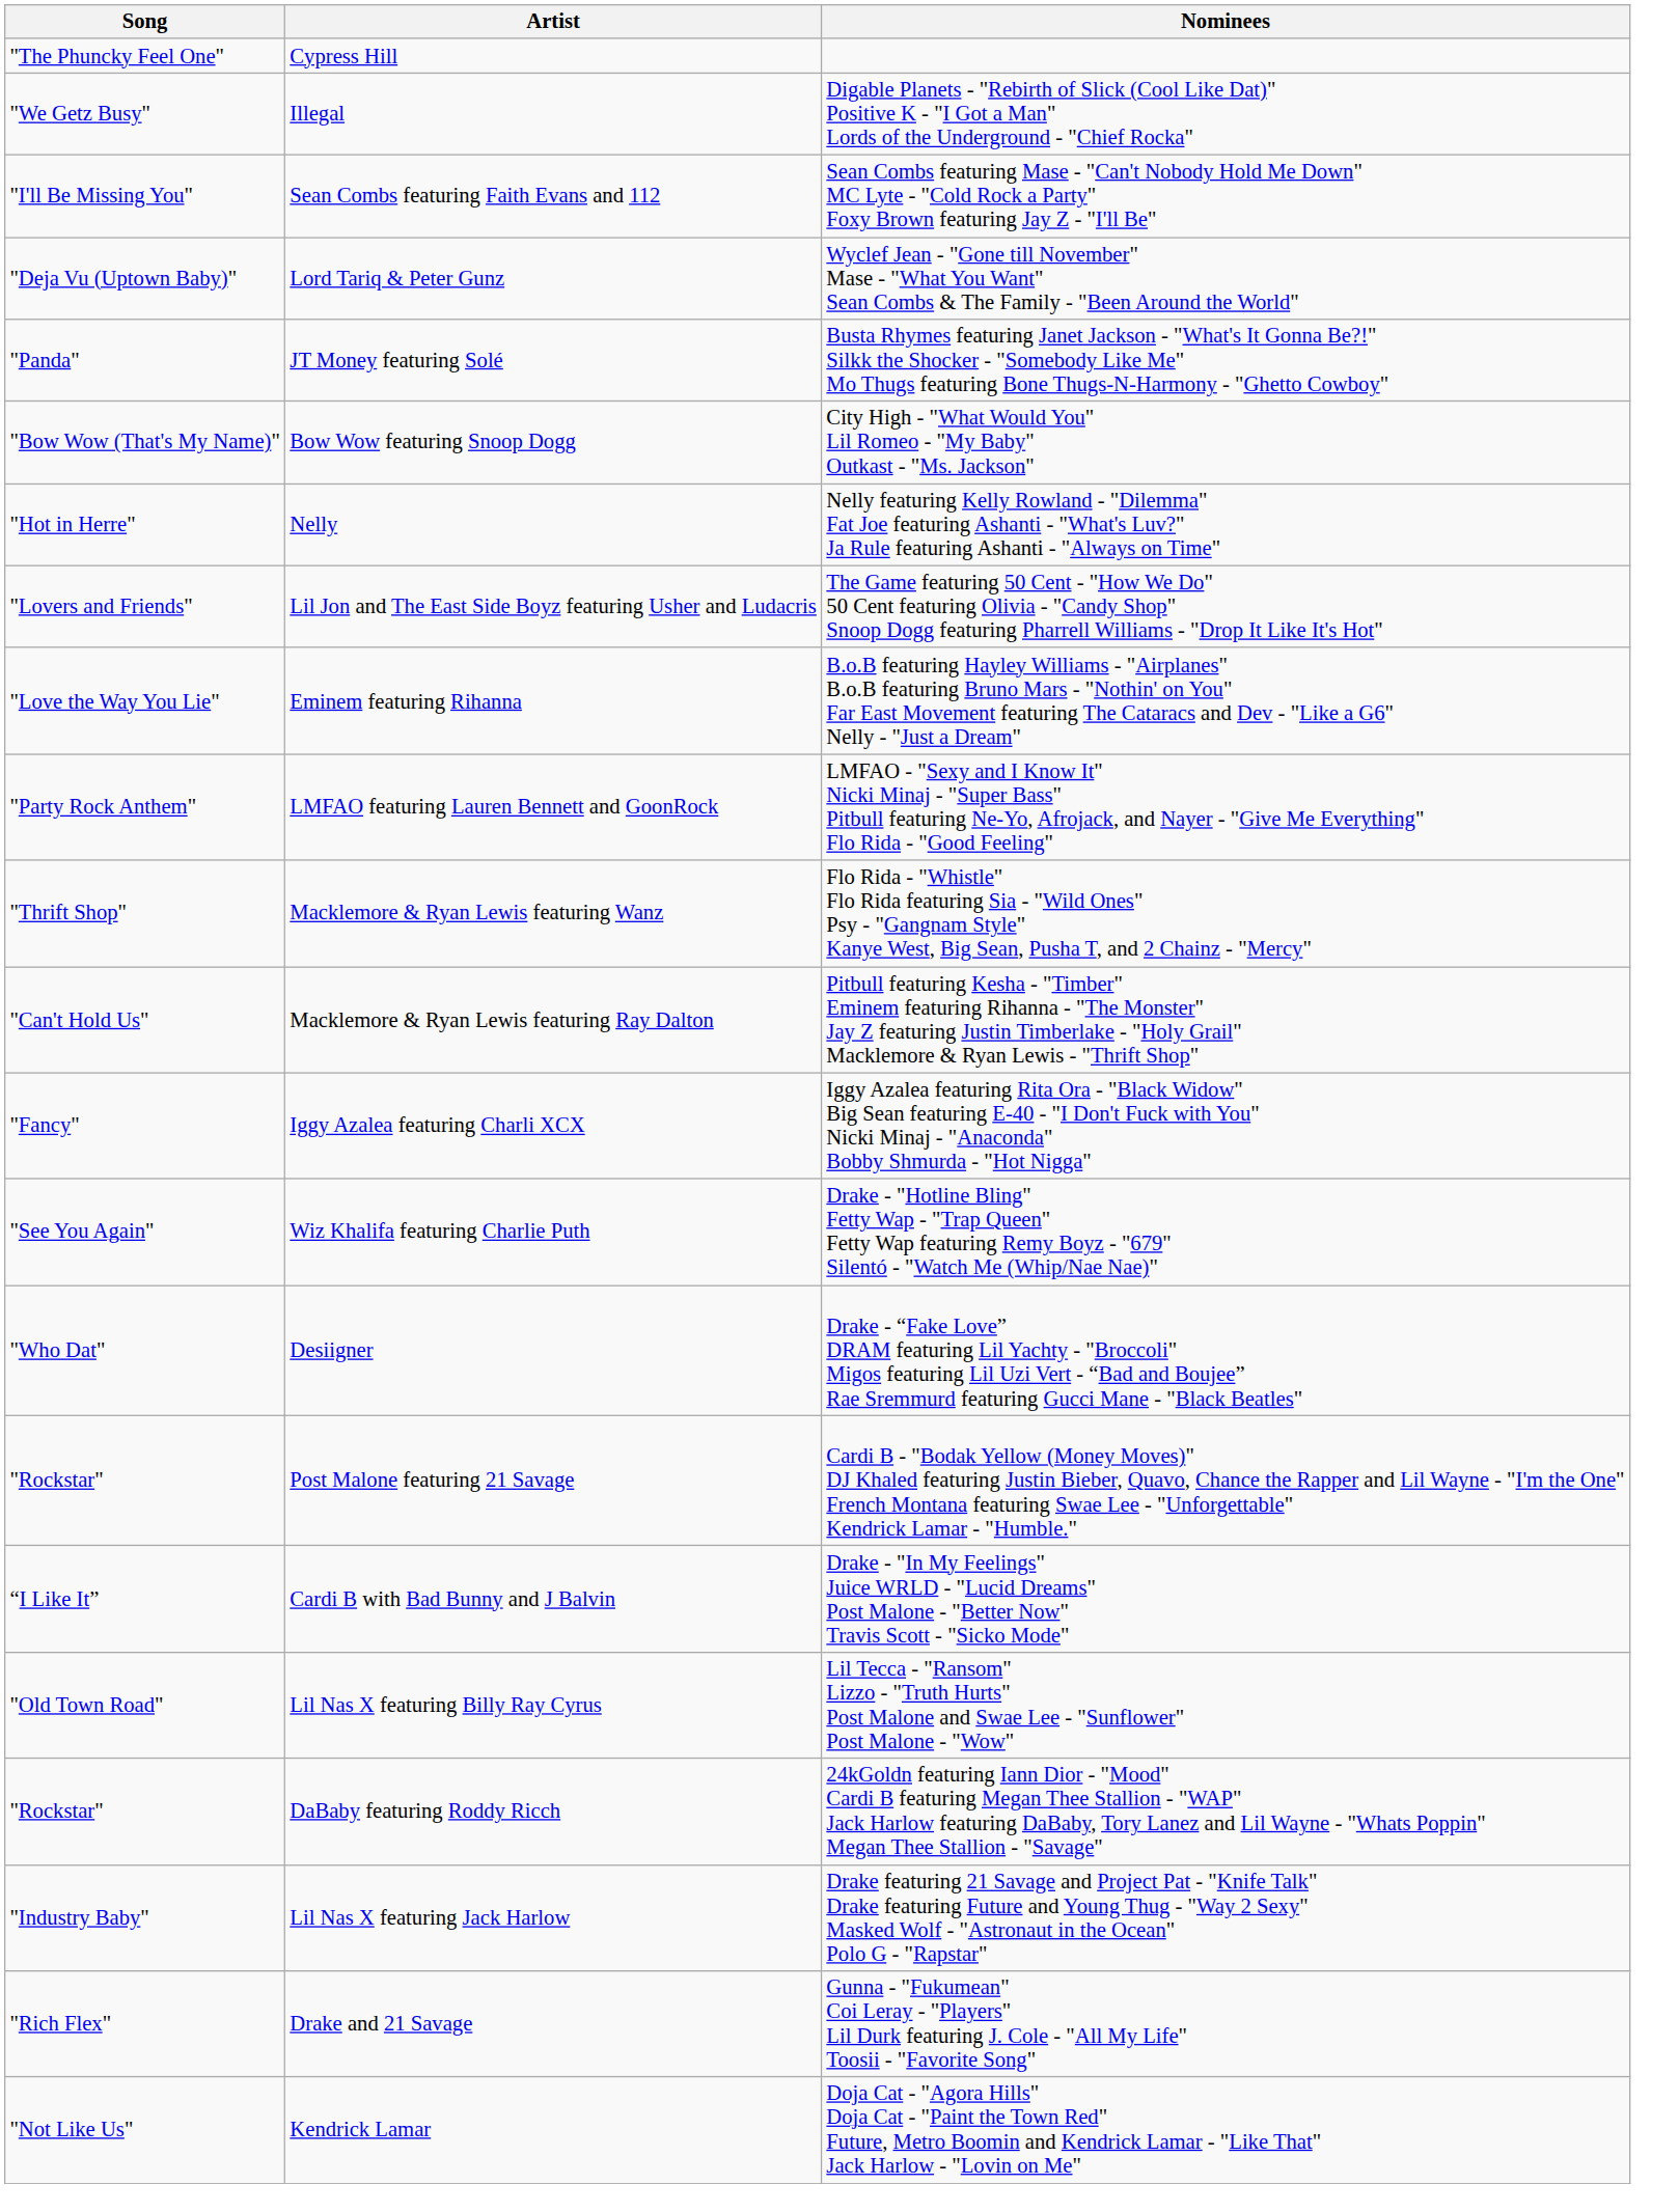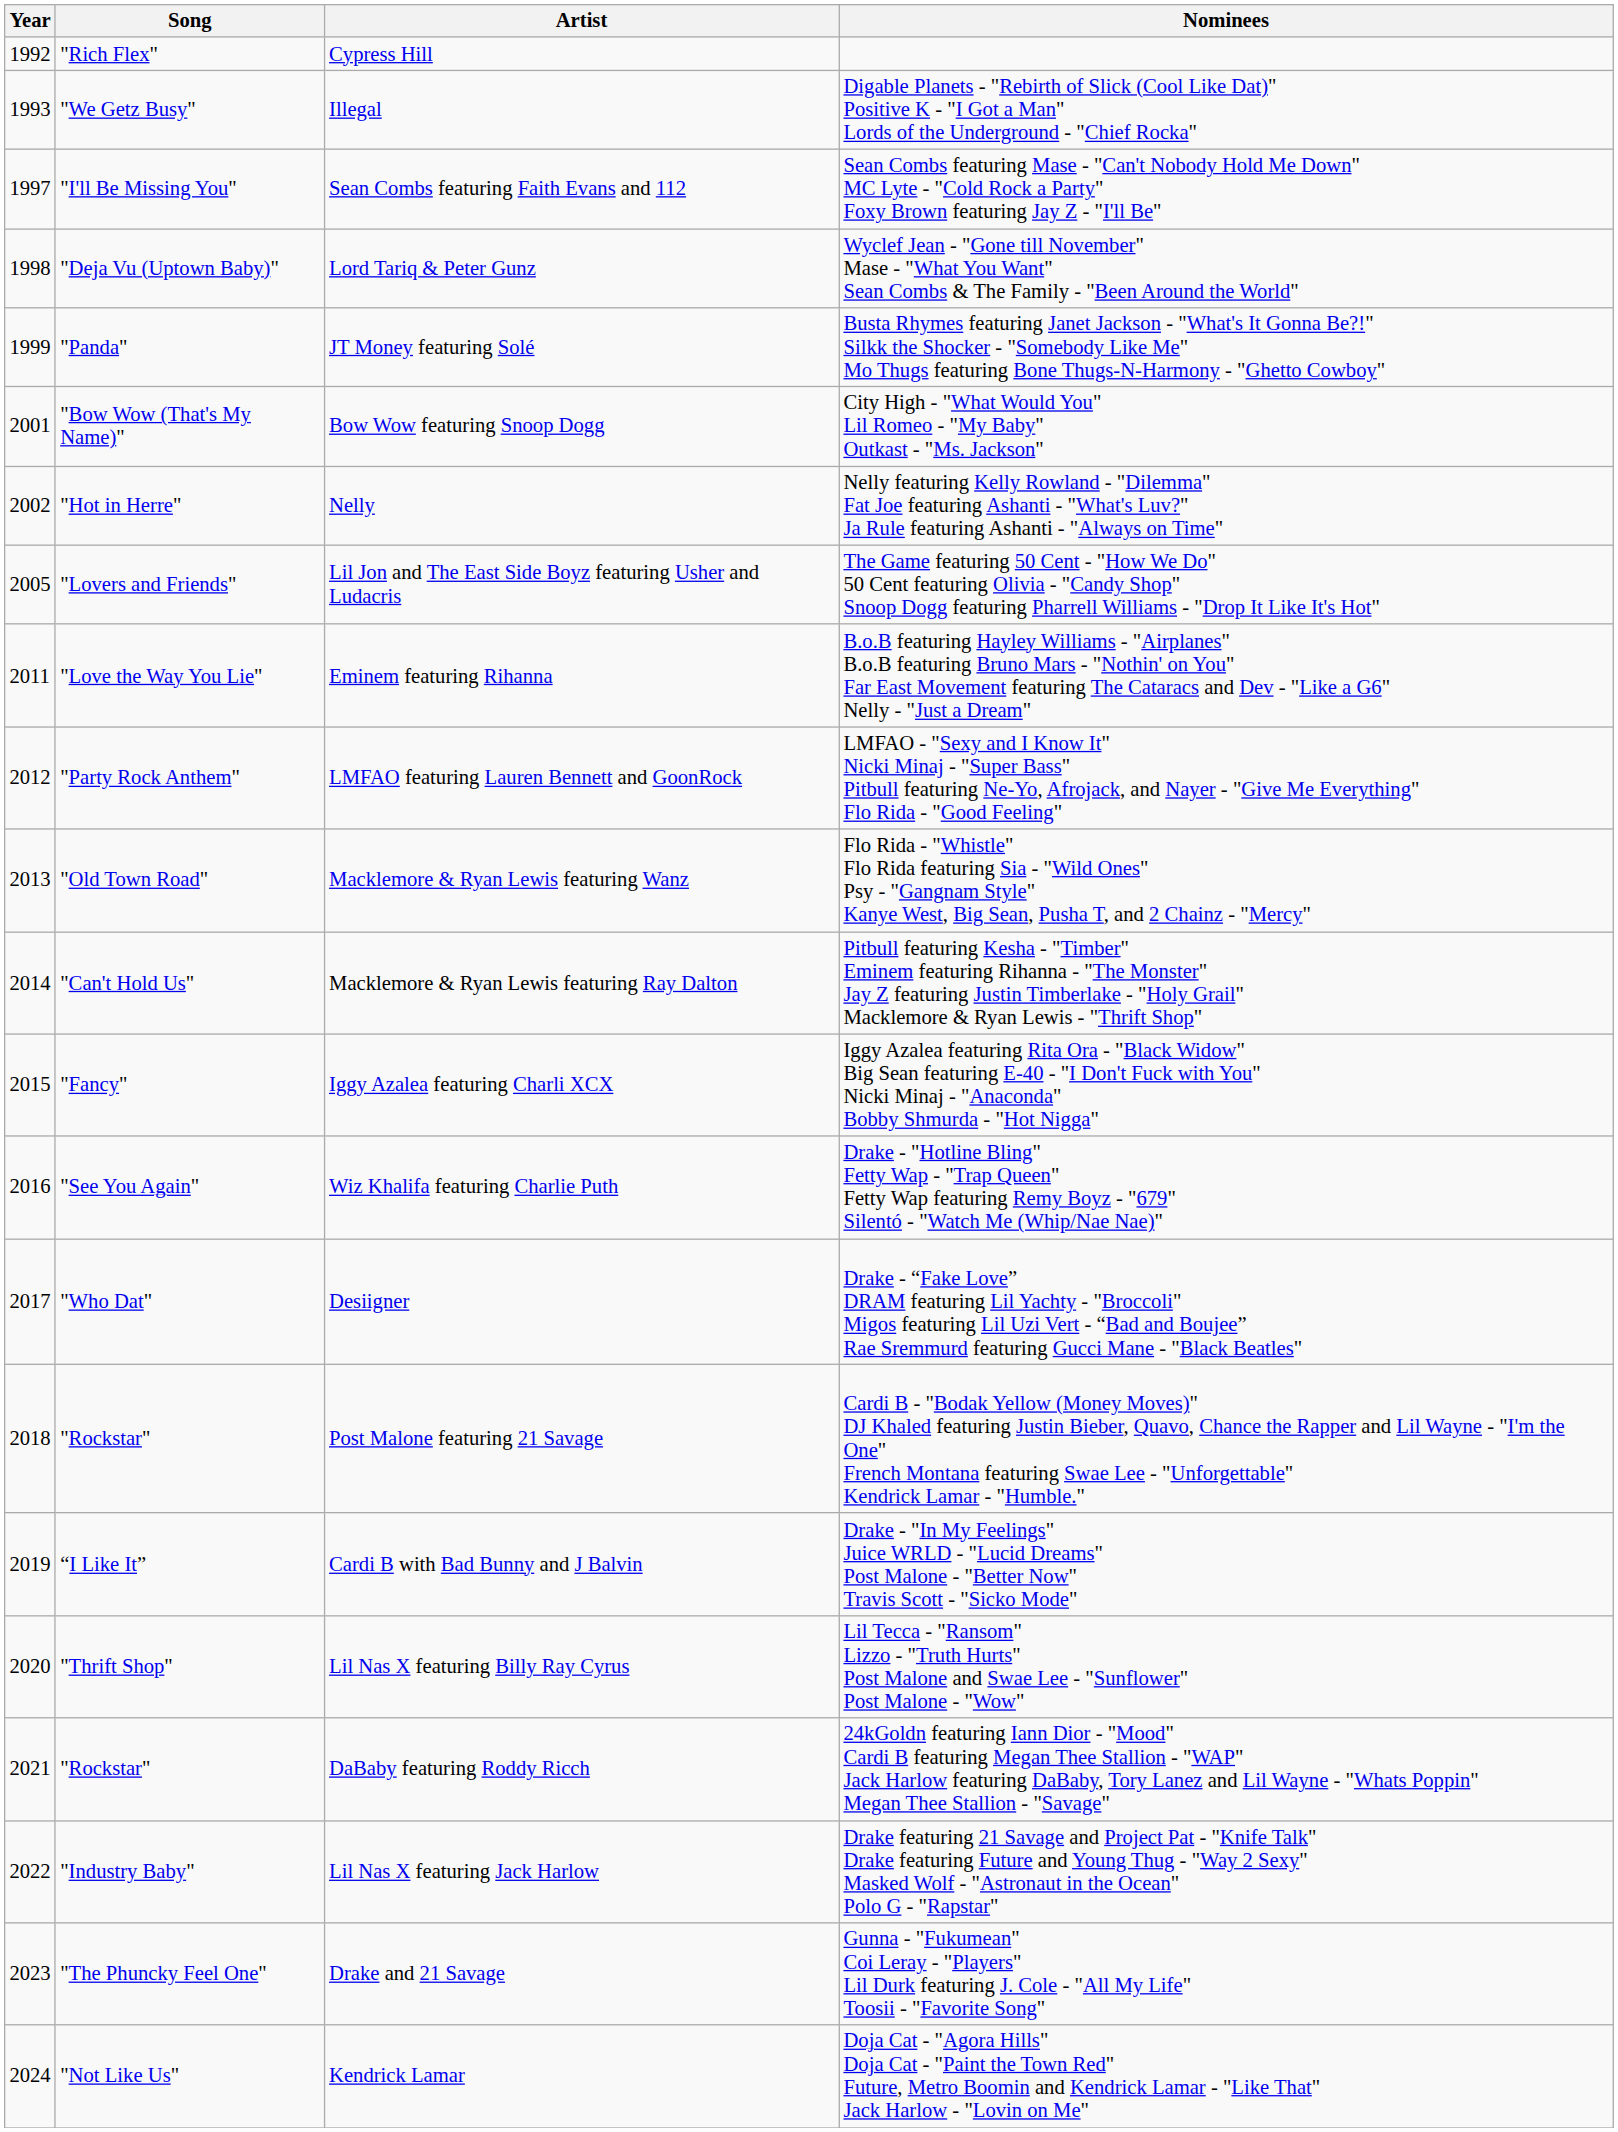 <table class="wikitable">
 <tr>
+<th>Year</th>
 <th>Song</th>
 <th>Artist</th>
 <th>Nominees</th>
 </tr>
 <tr>
-<td>"<a href='#'>The Phuncky Feel One</a>"</td>
+<td>1992</td>
+<td>"<a href='#'>Rich Flex</a>"</td>
 <td><a href='#'>Cypress Hill</a></td>
 <td></td>
 </tr>
 <tr>
+<td>1993</td>
 <td>"<a href='#'>We Getz Busy</a>"</td>
 <td><a href='#'>Illegal</a></td>
 <td><a href='#'>Digable Planets</a> - "<a href='#'>Rebirth of Slick (Cool Like Dat)</a>"<br><a href='#'>Positive K</a> - "<a href='#'>I Got a Man</a>"<br><a href='#'>Lords of the Underground</a> - "<a href='#'>Chief Rocka</a>"</td>
 </tr>
 <tr>
+<td>1997</td>
 <td>"<a href='#'>I'll Be Missing You</a>"</td>
 <td><a href='#'>Sean Combs</a> featuring <a href='#'>Faith Evans</a> and <a href='#'>112</a></td>
 <td><a href='#'>Sean Combs</a> featuring <a href='#'>Mase</a> - "<a href='#'>Can't Nobody Hold Me Down</a>"<br><a href='#'>MC Lyte</a> - "<a href='#'>Cold Rock a Party</a>"<br><a href='#'>Foxy Brown</a> featuring <a href='#'>Jay Z</a> - "<a href='#'>I'll Be</a>"</td>
 </tr>
 <tr>
+<td>1998</td>
 <td>"<a href='#'>Deja Vu (Uptown Baby)</a>"</td>
 <td><a href='#'>Lord Tariq & Peter Gunz</a></td>
 <td><a href='#'>Wyclef Jean</a> - "<a href='#'>Gone till November</a>"<br>Mase - "<a href='#'>What You Want</a>"<br><a href='#'>Sean Combs</a> & The Family - "<a href='#'>Been Around the World</a>"</td>
 </tr>
 <tr>
+<td>1999</td>
 <td>"<a href='#'>Panda</a>"</td>
 <td><a href='#'>JT Money</a> featuring <a href='#'>Solé</a></td>
 <td><a href='#'>Busta Rhymes</a> featuring <a href='#'>Janet Jackson</a> - "<a href='#'>What's It Gonna Be?!</a>"<br><a href='#'>Silkk the Shocker</a> - "<a href='#'>Somebody Like Me</a>"<br><a href='#'>Mo Thugs</a> featuring <a href='#'>Bone Thugs-N-Harmony</a> - "<a href='#'>Ghetto Cowboy</a>"</td>
 </tr>
 <tr>
+<td>2001</td>
 <td>"<a href='#'>Bow Wow (That's My Name)</a>"</td>
 <td><a href='#'>Bow Wow</a> featuring <a href='#'>Snoop Dogg</a></td>
 <td>City High - "<a href='#'>What Would You</a>"<br><a href='#'>Lil Romeo</a> - "<a href='#'>My Baby</a>"<br><a href='#'>Outkast</a> - "<a href='#'>Ms. Jackson</a>"</td>
 </tr>
 <tr>
+<td>2002</td>
 <td>"<a href='#'>Hot in Herre</a>"</td>
 <td><a href='#'>Nelly</a></td>
 <td>Nelly featuring <a href='#'>Kelly Rowland</a> - "<a href='#'>Dilemma</a>"<br><a href='#'>Fat Joe</a> featuring <a href='#'>Ashanti</a> - "<a href='#'>What's Luv?</a>"<br><a href='#'>Ja Rule</a> featuring Ashanti - "<a href='#'>Always on Time</a>"</td>
 </tr>
 <tr>
+<td>2005</td>
 <td>"<a href='#'>Lovers and Friends</a>"</td>
 <td><a href='#'>Lil Jon</a> and <a href='#'>The East Side Boyz</a> featuring <a href='#'>Usher</a> and <a href='#'>Ludacris</a></td>
 <td><a href='#'>The Game</a> featuring <a href='#'>50 Cent</a> - "<a href='#'>How We Do</a>"<br>50 Cent featuring <a href='#'>Olivia</a> - "<a href='#'>Candy Shop</a>"<br><a href='#'>Snoop Dogg</a> featuring <a href='#'>Pharrell Williams</a> - "<a href='#'>Drop It Like It's Hot</a>"</td>
 </tr>
 <tr>
+<td>2011</td>
 <td>"<a href='#'>Love the Way You Lie</a>"</td>
 <td><a href='#'>Eminem</a> featuring <a href='#'>Rihanna</a></td>
 <td><a href='#'>B.o.B</a> featuring <a href='#'>Hayley Williams</a> - "<a href='#'>Airplanes</a>"<br>B.o.B featuring <a href='#'>Bruno Mars</a> - "<a href='#'>Nothin' on You</a>"<br><a href='#'>Far East Movement</a> featuring <a href='#'>The Cataracs</a> and <a href='#'>Dev</a> - "<a href='#'>Like a G6</a>"<br>Nelly - "<a href='#'>Just a Dream</a>"</td>
 </tr>
 <tr>
+<td>2012</td>
 <td>"<a href='#'>Party Rock Anthem</a>"</td>
 <td><a href='#'>LMFAO</a> featuring <a href='#'>Lauren Bennett</a> and <a href='#'>GoonRock</a></td>
 <td>LMFAO - "<a href='#'>Sexy and I Know It</a>"<br><a href='#'>Nicki Minaj</a> - "<a href='#'>Super Bass</a>"<br><a href='#'>Pitbull</a> featuring <a href='#'>Ne-Yo</a>, <a href='#'>Afrojack</a>, and <a href='#'>Nayer</a> - "<a href='#'>Give Me Everything</a>"<br><a href='#'>Flo Rida</a> - "<a href='#'>Good Feeling</a>"</td>
 </tr>
 <tr>
-<td>"<a href='#'>Thrift Shop</a>"</td>
+<td>2013</td>
+<td>"<a href='#'>Old Town Road</a>"</td>
 <td><a href='#'>Macklemore & Ryan Lewis</a> featuring <a href='#'>Wanz</a></td>
 <td>Flo Rida - "<a href='#'>Whistle</a>"<br>Flo Rida featuring <a href='#'>Sia</a> - "<a href='#'>Wild Ones</a>"<br>Psy - "<a href='#'>Gangnam Style</a>"<br><a href='#'>Kanye West</a>, <a href='#'>Big Sean</a>, <a href='#'>Pusha T</a>, and <a href='#'>2 Chainz</a> - "<a href='#'>Mercy</a>"</td>
 </tr>
 <tr>
+<td>2014</td>
 <td>"<a href='#'>Can't Hold Us</a>"</td>
 <td>Macklemore & Ryan Lewis featuring <a href='#'>Ray Dalton</a></td>
 <td><a href='#'>Pitbull</a> featuring <a href='#'>Kesha</a> - "<a href='#'>Timber</a>"<br><a href='#'>Eminem</a> featuring Rihanna - "<a href='#'>The Monster</a>"<br><a href='#'>Jay Z</a> featuring <a href='#'>Justin Timberlake</a> - "<a href='#'>Holy Grail</a>"<br>Macklemore & Ryan Lewis - "<a href='#'>Thrift Shop</a>"</td>
 </tr>
 <tr>
+<td>2015</td>
 <td>"<a href='#'>Fancy</a>"</td>
 <td><a href='#'>Iggy Azalea</a> featuring <a href='#'>Charli XCX</a></td>
 <td>Iggy Azalea featuring <a href='#'>Rita Ora</a> - "<a href='#'>Black Widow</a>"<br>Big Sean featuring <a href='#'>E-40</a> - "<a href='#'>I Don't Fuck with You</a>"<br>Nicki Minaj - "<a href='#'>Anaconda</a>"<br><a href='#'>Bobby Shmurda</a> - "<a href='#'>Hot Nigga</a>"</td>
 </tr>
 <tr>
+<td>2016</td>
 <td>"<a href='#'>See You Again</a>"</td>
 <td><a href='#'>Wiz Khalifa</a> featuring <a href='#'>Charlie Puth</a></td>
 <td><a href='#'>Drake</a> - "<a href='#'>Hotline Bling</a>"<br><a href='#'>Fetty Wap</a> - "<a href='#'>Trap Queen</a>"<br>Fetty Wap featuring <a href='#'>Remy Boyz</a> - "<a href='#'>679</a>"<br><a href='#'>Silentó</a> - "<a href='#'>Watch Me (Whip/Nae Nae)</a>"</td>
 </tr>
 <tr>
+<td>2017</td>
 <td>"<a href='#'>Who Dat</a>"</td>
 <td><a href='#'>Desiigner</a></td>
 <td><br><a href='#'>Drake</a> - “<a href='#'>Fake Love</a>”<br><a href='#'>DRAM</a> featuring <a href='#'>Lil Yachty</a> - "<a href='#'>Broccoli</a>"<br><a href='#'>Migos</a> featuring <a href='#'>Lil Uzi Vert</a> - “<a href='#'>Bad and Boujee</a>”<br><a href='#'>Rae Sremmurd</a> featuring <a href='#'>Gucci Mane</a> - "<a href='#'>Black Beatles</a>"</td>
 </tr>
 <tr>
+<td>2018</td>
 <td>"<a href='#'>Rockstar</a>"</td>
 <td><a href='#'>Post Malone</a> featuring <a href='#'>21 Savage</a></td>
 <td><br><a href='#'>Cardi B</a> - "<a href='#'>Bodak Yellow (Money Moves)</a>"<br><a href='#'>DJ Khaled</a> featuring <a href='#'>Justin Bieber</a>, <a href='#'>Quavo</a>, <a href='#'>Chance the Rapper</a> and <a href='#'>Lil Wayne</a> - "<a href='#'>I'm the One</a>"<br><a href='#'>French Montana</a> featuring <a href='#'>Swae Lee</a> - "<a href='#'>Unforgettable</a>"<br><a href='#'>Kendrick Lamar</a> - "<a href='#'>Humble.</a>"</td>
 </tr>
 <tr>
+<td>2019</td>
 <td>“<a href='#'>I Like It</a>”</td>
 <td><a href='#'>Cardi B</a> with <a href='#'>Bad Bunny</a> and <a href='#'>J Balvin</a></td>
 <td><a href='#'>Drake</a> - "<a href='#'>In My Feelings</a>"<br><a href='#'>Juice WRLD</a> - "<a href='#'>Lucid Dreams</a>"<br><a href='#'>Post Malone</a> - "<a href='#'>Better Now</a>"<br><a href='#'>Travis Scott</a> - "<a href='#'>Sicko Mode</a>"</td>
 </tr>
 <tr>
-<td>"<a href='#'>Old Town Road</a>"</td>
+<td>2020</td>
+<td>"<a href='#'>Thrift Shop</a>"</td>
 <td><a href='#'>Lil Nas X</a> featuring <a href='#'>Billy Ray Cyrus</a></td>
 <td><a href='#'>Lil Tecca</a> - "<a href='#'>Ransom</a>"<br><a href='#'>Lizzo</a> - "<a href='#'>Truth Hurts</a>"<br><a href='#'>Post Malone</a> and <a href='#'>Swae Lee</a> - "<a href='#'>Sunflower</a>"<br><a href='#'>Post Malone</a> - "<a href='#'>Wow</a>"</td>
 </tr>
 <tr>
+<td>2021</td>
 <td>"<a href='#'>Rockstar</a>"</td>
 <td><a href='#'>DaBaby</a> featuring <a href='#'>Roddy Ricch</a></td>
 <td><a href='#'>24kGoldn</a> featuring <a href='#'>Iann Dior</a> - "<a href='#'>Mood</a>"<br><a href='#'>Cardi B</a> featuring <a href='#'>Megan Thee Stallion</a> - "<a href='#'>WAP</a>"<br><a href='#'>Jack Harlow</a> featuring <a href='#'>DaBaby</a>, <a href='#'>Tory Lanez</a> and <a href='#'>Lil Wayne</a> - "<a href='#'>Whats Poppin</a>"<br><a href='#'>Megan Thee Stallion</a> - "<a href='#'>Savage</a>"</td>
 </tr>
 <tr>
+<td>2022</td>
 <td>"<a href='#'>Industry Baby</a>"</td>
 <td><a href='#'>Lil Nas X</a> featuring <a href='#'>Jack Harlow</a></td>
 <td><a href='#'>Drake</a> featuring <a href='#'>21 Savage</a> and <a href='#'>Project Pat</a> - "<a href='#'>Knife Talk</a>"<br><a href='#'>Drake</a> featuring <a href='#'>Future</a> and <a href='#'>Young Thug</a> - "<a href='#'>Way 2 Sexy</a>"<br><a href='#'>Masked Wolf</a> - "<a href='#'>Astronaut in the Ocean</a>"<br><a href='#'>Polo G</a> - "<a href='#'>Rapstar</a>"</td>
 </tr>
 <tr>
-<td>"<a href='#'>Rich Flex</a>"</td>
+<td>2023</td>
+<td>"<a href='#'>The Phuncky Feel One</a>"</td>
 <td><a href='#'>Drake</a> and <a href='#'>21 Savage</a></td>
 <td><a href='#'>Gunna</a> - "<a href='#'>Fukumean</a>"<br><a href='#'>Coi Leray</a> - "<a href='#'>Players</a>"<br><a href='#'>Lil Durk</a> featuring <a href='#'>J. Cole</a> - "<a href='#'>All My Life</a>"<br><a href='#'>Toosii</a> - "<a href='#'>Favorite Song</a>"</td>
 </tr>
 <tr>
+<td>2024</td>
 <td>"<a href='#'>Not Like Us</a>"</td>
 <td><a href='#'>Kendrick Lamar</a></td>
 <td><a href='#'>Doja Cat</a> - "<a href='#'>Agora Hills</a>"<br><a href='#'>Doja Cat</a> - "<a href='#'>Paint the Town Red</a>"<br><a href='#'>Future</a>, <a href='#'>Metro Boomin</a> and <a href='#'>Kendrick Lamar</a> - "<a href='#'>Like That</a>"<br><a href='#'>Jack Harlow</a> - "<a href='#'>Lovin on Me</a>"</td>
 </tr>
 </table>
